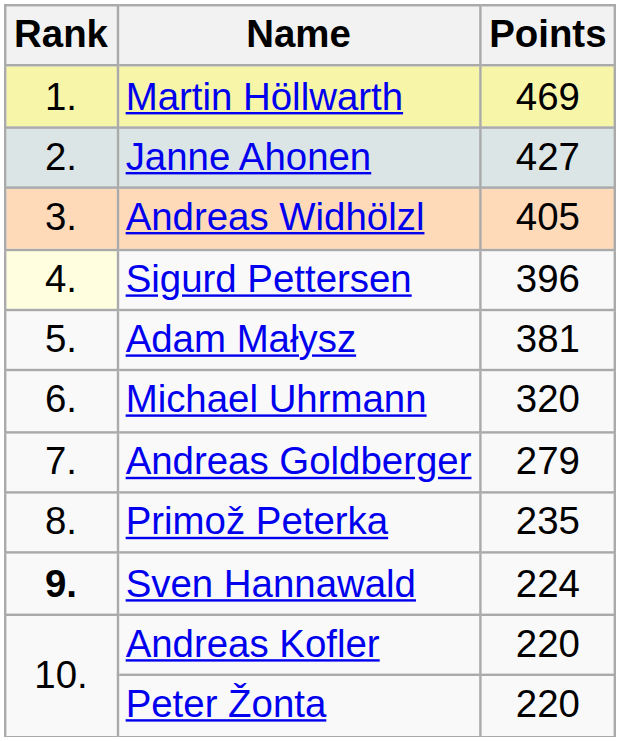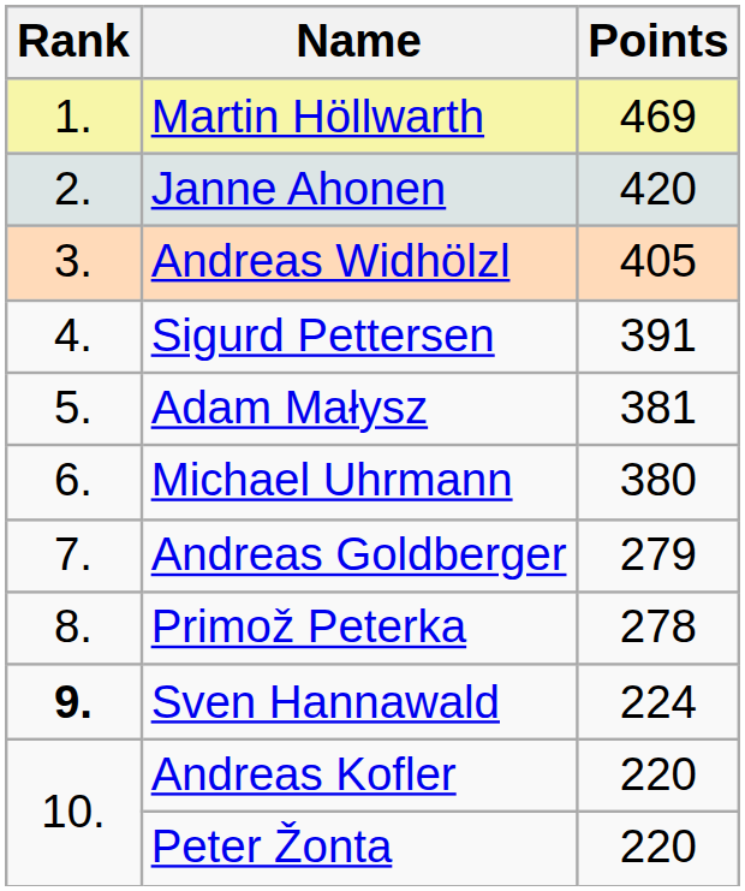 <table class="wikitable sortable">
 <tr style="background:#CEDAF2">
 <th>Rank</th>
 <th>Name</th>
 <th>Points</th>
 </tr>
 <tr style="background:#F7F6A8">
 <td style="text-align:center">1.</td>
 <td> <a href='#'>Martin Höllwarth</a></td>
 <td style="text-align:center">469</td>
 </tr>
 <tr style="background: #DCE5E5;">
 <td style="text-align:center">2.</td>
 <td> <a href='#'>Janne Ahonen</a></td>
-<td style="text-align:center">427</td>
+<td style="text-align:center">420</td>
 </tr>
 <tr style="background: #FFDAB9;">
 <td style="text-align:center">3.</td>
 <td> <a href='#'>Andreas Widhölzl</a></td>
 <td style="text-align:center">405</td>
 </tr>
 <tr>
-<td style="background: lightyellow; text-align:center">4.</td>
+<td style="text-align:center">4.</td>
 <td> <a href='#'>Sigurd Pettersen</a></td>
-<td style="text-align:center">396</td>
+<td style="text-align:center">391</td>
 </tr>
 <tr>
 <td style="text-align:center">5.</td>
 <td> <a href='#'>Adam Małysz</a></td>
 <td style="text-align:center">381</td>
 </tr>
 <tr>
 <td style="text-align:center">6.</td>
 <td> <a href='#'>Michael Uhrmann</a></td>
-<td style="text-align:center">320</td>
+<td style="text-align:center">380</td>
 </tr>
 <tr>
 <td style="text-align:center">7.</td>
 <td> <a href='#'>Andreas Goldberger</a></td>
 <td style="text-align:center">279</td>
 </tr>
 <tr>
 <td style="text-align:center">8.</td>
 <td> <a href='#'>Primož Peterka</a></td>
-<td style="text-align:center">235</td>
+<td style="text-align:center">278</td>
 </tr>
 <tr>
 <td style="text-align:center"><strong>9.</strong></td>
 <td> <a href='#'>Sven Hannawald</a></td>
 <td style="text-align:center">224</td>
 </tr>
 <tr>
 <td rowspan=2 style="text-align:center">10.</td>
 <td> <a href='#'>Andreas Kofler</a></td>
 <td style="text-align:center">220</td>
 </tr>
 <tr>
 <td> <a href='#'>Peter Žonta</a></td>
 <td style="text-align:center">220</td>
 </tr>
 </table>
